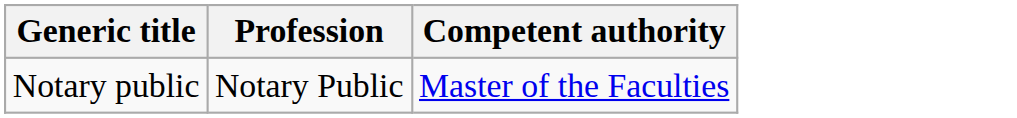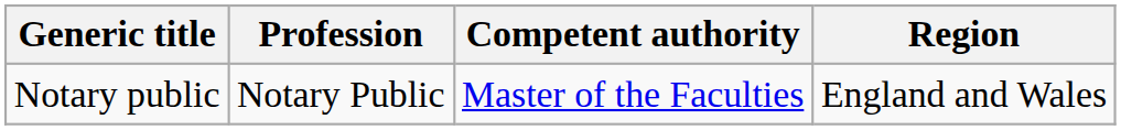 <table class= wikitable>
 <tr>
 <th>Generic title</th>
 <th>Profession</th>
 <th>Competent authority</th>
+<th>Region</th>
 </tr>
 <tr>
 <td>Notary public</td>
 <td>Notary Public</td>
 <td><a href='#'>Master of the Faculties</a></td>
+<td>England and Wales</td>
 </tr>
 </table>
